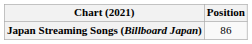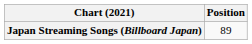 <table class="wikitable plainrowheaders" style="text-align:center">
 <tr>
 <th scope="col">Chart (2021)</th>
 <th scope="col">Position</th>
 </tr>
 <tr>
 <th scope="row">Japan Streaming Songs (<em>Billboard Japan</em>)</th>
-<td>86</td>
+<td>89</td>
 </tr>
 </table>
